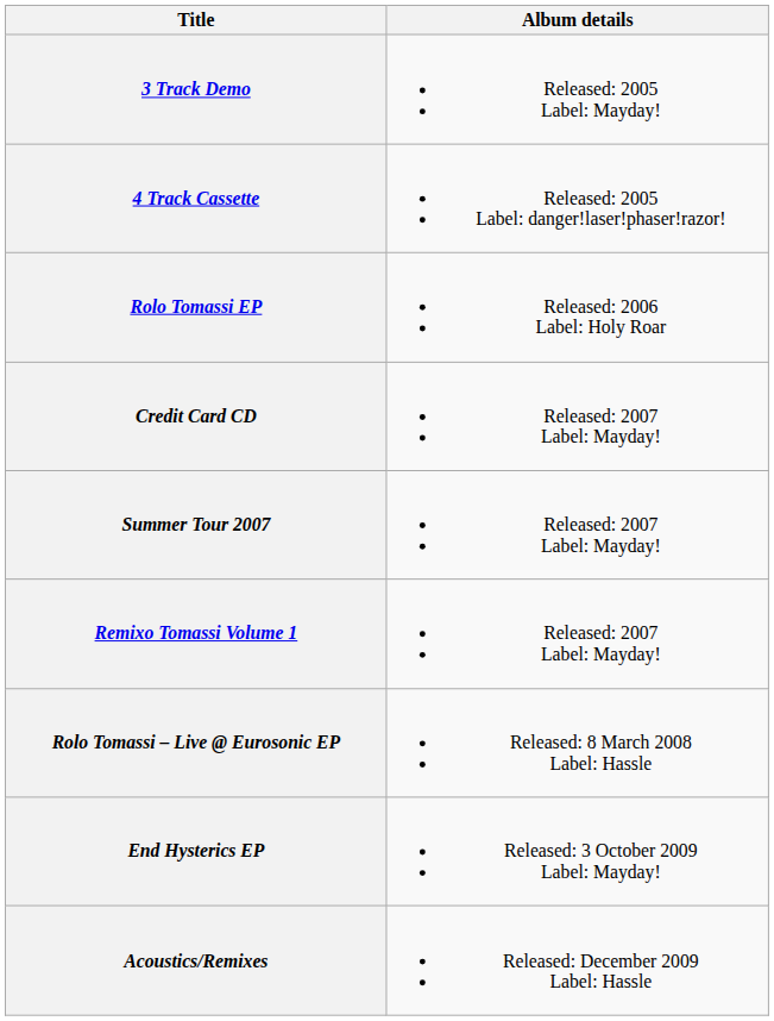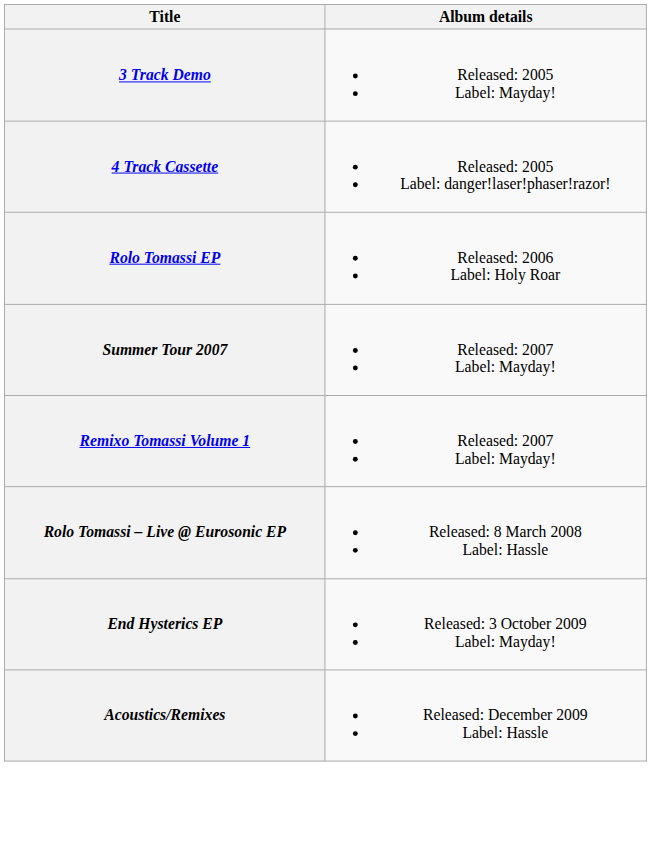 <table class="wikitable plainrowheaders" style="text-align:center;">
 <tr>
 <th rowspan="1" scope="col" style="width:20em;">Title</th>
 <th rowspan="1" scope="col" style="width:20em;">Album details</th>
 </tr>
 <tr>
 <th scope="row"><em><a href='#'>3 Track Demo</a></em></th>
 <td><br><ul><li>Released: 2005</li><li>Label: Mayday!</li></ul></td>
 </tr>
 <tr>
 <th scope="row"><em><a href='#'>4 Track Cassette</a></em></th>
 <td><br><ul><li>Released: 2005</li><li>Label: danger!laser!phaser!razor!</li></ul></td>
 </tr>
 <tr>
 <th scope="row"><em><a href='#'>Rolo Tomassi EP</a></em></th>
 <td><br><ul><li>Released: 2006</li><li>Label: Holy Roar</li></ul></td>
-</tr>
-<tr>
-<th scope="row"><em>Credit Card CD</em></th>
-<td><br><ul><li>Released: 2007</li><li>Label: Mayday!</li></ul></td>
 </tr>
 <tr>
 <th scope="row"><em>Summer Tour 2007</em></th>
 <td><br><ul><li>Released: 2007</li><li>Label: Mayday!</li></ul></td>
 </tr>
 <tr>
 <th scope="row"><em><a href='#'>Remixo Tomassi Volume 1</a></em></th>
 <td><br><ul><li>Released: 2007</li><li>Label: Mayday!</li></ul></td>
 </tr>
 <tr>
 <th scope="row"><em>Rolo Tomassi – Live @ Eurosonic EP</em></th>
 <td><br><ul><li>Released: 8 March 2008</li><li>Label: Hassle</li></ul></td>
 </tr>
 <tr>
 <th scope="row"><em>End Hysterics EP</em></th>
 <td><br><ul><li>Released: 3 October 2009</li><li>Label: Mayday!</li></ul></td>
 </tr>
 <tr>
 <th scope="row"><em>Acoustics/Remixes</em></th>
 <td><br><ul><li>Released: December 2009</li><li>Label: Hassle</li></ul></td>
 </tr>
 </table>
